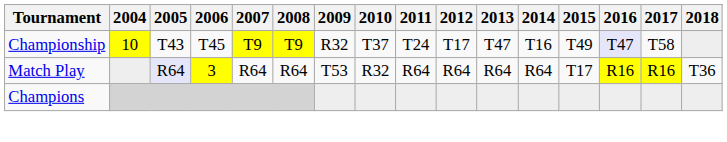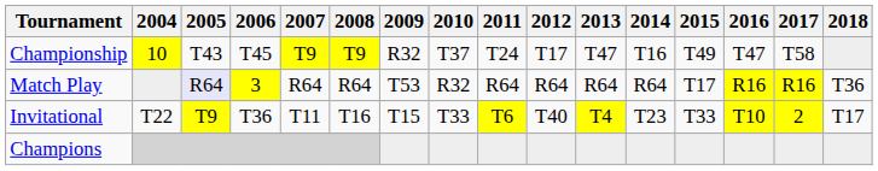 <table class="wikitable" style="text-align:center;">
 <tr>
 <th>Tournament</th>
 <th>2004</th>
 <th>2005</th>
 <th>2006</th>
 <th>2007</th>
 <th>2008</th>
 <th>2009</th>
 <th>2010</th>
 <th>2011</th>
 <th>2012</th>
 <th>2013</th>
 <th>2014</th>
 <th>2015</th>
 <th>2016</th>
 <th>2017</th>
 <th>2018</th>
 </tr>
 <tr>
 <td align="left"><a href='#'>Championship</a></td>
 <td style="background:yellow;">10</td>
 <td>T43</td>
 <td>T45</td>
 <td style="background:yellow;">T9</td>
 <td style="background:yellow;">T9</td>
 <td>R32</td>
 <td>T37</td>
 <td>T24</td>
 <td>T17</td>
 <td>T47</td>
 <td>T16</td>
 <td>T49</td>
-<td style="background: lavender;">T47</td>
+<td>T47</td>
 <td>T58</td>
 <td style="background:#eeeeee;"></td>
 </tr>
 <tr>
 <td align="left"><a href='#'>Match Play</a></td>
 <td style="background:#eeeeee;"></td>
 <td style="background: lavender;">R64</td>
 <td style="background:yellow;">3</td>
 <td>R64</td>
 <td>R64</td>
 <td>T53</td>
 <td>R32</td>
 <td>R64</td>
 <td>R64</td>
 <td>R64</td>
 <td>R64</td>
 <td>T17</td>
 <td style="background:yellow;">R16</td>
 <td style="background:yellow;">R16</td>
 <td>T36</td>
 </tr>
 <tr>
+<td align="left"><a href='#'>Invitational</a></td>
+<td>T22</td>
+<td style="background:yellow;">T9</td>
+<td>T36</td>
+<td>T11</td>
+<td>T16</td>
+<td>T15</td>
+<td>T33</td>
+<td style="background:yellow;">T6</td>
+<td>T40</td>
+<td style="background:yellow;">T4</td>
+<td>T23</td>
+<td>T33</td>
+<td style="background:yellow;">T10</td>
+<td style="background:yellow;">2</td>
+<td>T17</td>
+</tr>
+<tr>
 <td align="left"><a href='#'>Champions</a></td>
 <td colspan=5 style="background:#D3D3D3;"></td>
 <td style="background:#eeeeee;"></td>
 <td style="background:#eeeeee;"></td>
 <td style="background:#eeeeee;"></td>
 <td style="background:#eeeeee;"></td>
 <td style="background:#eeeeee;"></td>
 <td style="background:#eeeeee;"></td>
 <td style="background:#eeeeee;"></td>
 <td style="background:#eeeeee;"></td>
 <td style="background:#eeeeee;"></td>
 <td style="background:#eeeeee;"></td>
 </tr>
 </table>
